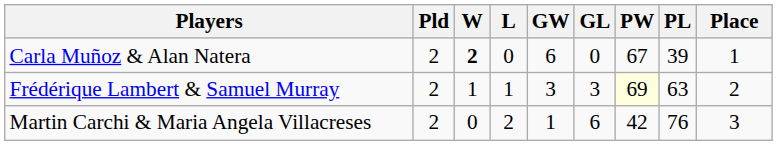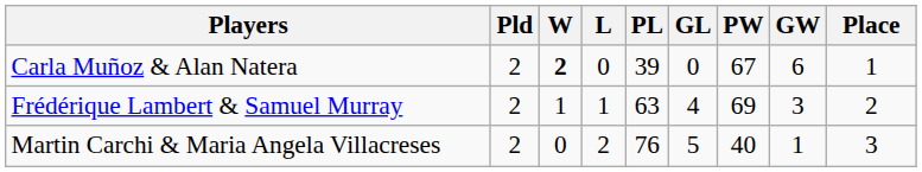 <table class=wikitable style="text-align:center">
 <tr>
 <th width=300>Players</th>
 <th width=20>Pld</th>
 <th width=20>W</th>
 <th width=20>L</th>
-<th width=20>GW</th>
+<th width=20>PL</th>
 <th width=20>GL</th>
 <th width=20>PW</th>
-<th width=20>PL</th>
+<th width=20>GW</th>
 <th width=50>Place</th>
 </tr>
 <tr>
 <td align=left> <a href='#'>Carla Muñoz</a> & Alan Natera</td>
 <td>2</td>
 <td><strong>2</strong></td>
 <td>0</td>
-<td>6</td>
+<td>39</td>
 <td>0</td>
 <td>67</td>
-<td>39</td>
+<td>6</td>
 <td>1</td>
 </tr>
 <tr>
 <td align=left> <a href='#'>Frédérique Lambert</a> & <a href='#'>Samuel Murray</a></td>
 <td>2</td>
 <td>1</td>
 <td>1</td>
+<td>63</td>
+<td>4</td>
+<td>69</td>
 <td>3</td>
-<td>3</td>
-<td style="background: lightyellow;">69</td>
-<td>63</td>
 <td>2</td>
 </tr>
 <tr>
 <td align=left> Martin Carchi & Maria Angela Villacreses</td>
 <td>2</td>
 <td>0</td>
 <td>2</td>
+<td>76</td>
+<td>5</td>
+<td>40</td>
 <td>1</td>
-<td>6</td>
-<td>42</td>
-<td>76</td>
 <td>3</td>
 </tr>
 </table>
